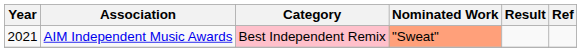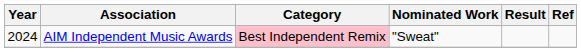 <table class="wikitable">
 <tr>
 <th>Year</th>
 <th>Association</th>
 <th>Category</th>
 <th>Nominated Work</th>
 <th>Result</th>
 <th>Ref</th>
 </tr>
 <tr>
-<td>2021</td>
+<td>2024</td>
 <td><a href='#'>AIM Independent Music Awards</a></td>
 <td style="background: pink;">Best Independent Remix</td>
-<td style="background: lightsalmon;">"Sweat" </td>
+<td>"Sweat" </td>
 <td></td>
 <td></td>
 </tr>
 <tr>
 </tr>
 </table>
